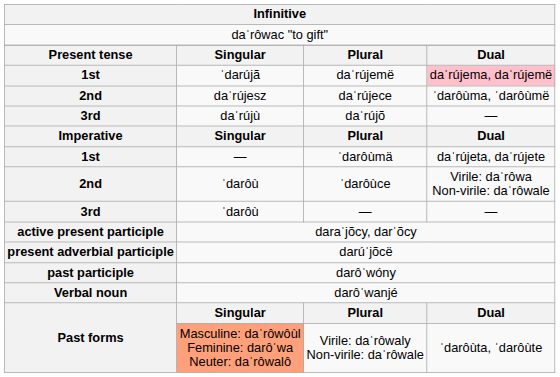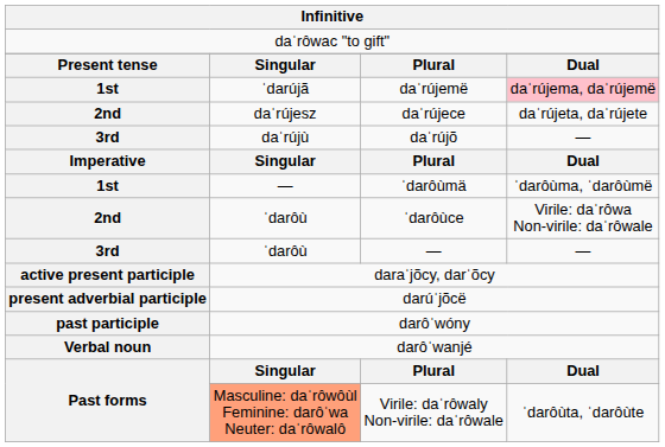 <table class="wikitable" style="text-align:center;">
 <tr>
 <th colspan="4">Infinitive</th>
 </tr>
 <tr>
 <td colspan="4">daˈrôwac "to gift"</td>
 </tr>
 <tr>
 </tr>
 <tr>
 <th>Present tense</th>
 <th>Singular</th>
 <th>Plural</th>
 <th>Dual</th>
 </tr>
 <tr>
 <th>1st</th>
 <td>ˈdarújã</td>
 <td>daˈrújemë</td>
 <td style="background: pink;">daˈrújema, daˈrújemë</td>
 </tr>
 <tr>
 <th>2nd</th>
 <td>daˈrújesz</td>
 <td>daˈrújece</td>
-<td>ˈdarôùma, ˈdarôùmë</td>
+<td>daˈrújeta, daˈrújete</td>
 </tr>
 <tr>
 <th>3rd</th>
 <td>daˈrújù</td>
 <td>daˈrújõ</td>
 <td>—</td>
 </tr>
 <tr>
 <th>Imperative</th>
 <th>Singular</th>
 <th>Plural</th>
 <th>Dual</th>
 </tr>
 <tr>
 <th>1st</th>
 <td>—</td>
 <td>ˈdarôùmä</td>
-<td>daˈrújeta, daˈrújete</td>
+<td>ˈdarôùma, ˈdarôùmë</td>
 </tr>
 <tr>
 <th>2nd</th>
 <td>ˈdarôù</td>
 <td>ˈdarôùce</td>
 <td>Virile: daˈrôwa<br>Non-virile: daˈrôwale</td>
 </tr>
 <tr>
 <th>3rd</th>
 <td>ˈdarôù</td>
 <td>—</td>
 <td>—</td>
 </tr>
 <tr>
 <th>active present participle</th>
 <td colspan="3">daraˈjõcy, darˈõcy</td>
 </tr>
 <tr>
 <th>present adverbial participle</th>
 <td colspan="3">darúˈjõcë</td>
 </tr>
 <tr>
 <th>past participle</th>
 <td colspan="3">darôˈwóny</td>
 </tr>
 <tr>
 <th>Verbal noun</th>
 <td colspan="3">darôˈwanjé</td>
 </tr>
 <tr>
 <th rowspan="2">Past forms</th>
 <th>Singular</th>
 <th>Plural</th>
 <th>Dual</th>
 </tr>
 <tr>
 <td style="background: lightsalmon;">Masculine: daˈrôwôùl<br>Feminine: darôˈwa<br>Neuter: daˈrôwalô</td>
 <td>Virile: daˈrôwaly<br>Non-virile: daˈrôwale</td>
 <td>ˈdarôùta, ˈdarôùte</td>
 </tr>
 </table>
